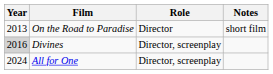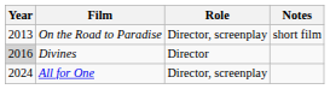 <table class="wikitable">
 <tr>
 <th>Year</th>
 <th>Film</th>
 <th>Role</th>
 <th>Notes</th>
 </tr>
 <tr>
 <td>2013</td>
 <td><em>On the Road to Paradise</em></td>
-<td>Director</td>
+<td>Director, screenplay</td>
 <td>short film</td>
 </tr>
 <tr>
 <td style="background: lightgrey;">2016</td>
 <td><em>Divines</em></td>
-<td>Director, screenplay</td>
+<td>Director</td>
 <td></td>
 </tr>
 <tr>
 <td>2024</td>
 <td><em><a href='#'>All for One</a></em></td>
 <td>Director, screenplay</td>
 </tr>
 </table>
